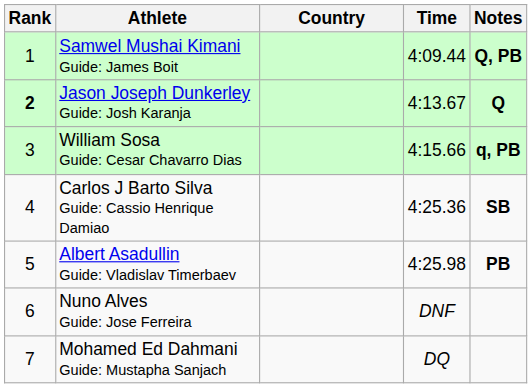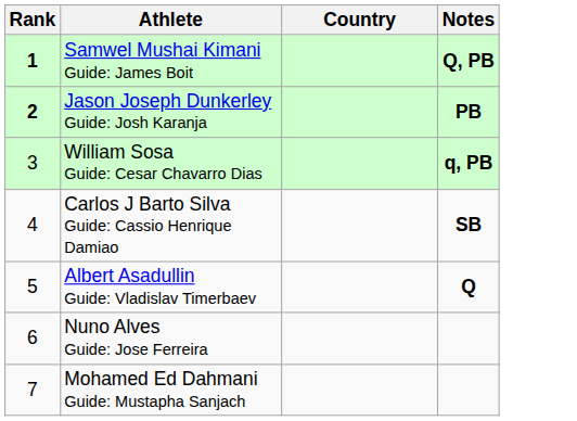 <table class="wikitable sortable" style="text-align:center">
 <tr>
 <th>Rank</th>
 <th style="width:180px">Athlete</th>
 <th style="width:125px">Country</th>
-<th>Time</th>
 <th>Notes</th>
 </tr>
 <tr style="background:#cfc;">
-<td>1</td>
+<td><strong>1</strong></td>
 <td style="text-align:left;"><a href='#'>Samwel Mushai Kimani</a><br><small>Guide: James Boit</small></td>
 <td style="text-align:left;"></td>
-<td>4:09.44</td>
 <td><strong>Q, PB</strong></td>
 </tr>
 <tr style="background:#cfc;">
 <td><strong>2</strong></td>
 <td style="text-align:left;"><a href='#'>Jason Joseph Dunkerley</a><br><small>Guide: Josh Karanja</small></td>
 <td style="text-align:left;"></td>
-<td>4:13.67</td>
-<td><strong>Q</strong></td>
+<td><strong>PB</strong></td>
 </tr>
 <tr style="background:#cfc;">
 <td>3</td>
 <td style="text-align:left;">William Sosa<br><small>Guide: Cesar Chavarro Dias</small></td>
 <td style="text-align:left;"></td>
-<td>4:15.66</td>
 <td><strong>q, PB</strong></td>
 </tr>
 <tr>
 <td>4</td>
 <td style="text-align:left;">Carlos J Barto Silva<br><small>Guide: Cassio Henrique Damiao</small></td>
 <td style="text-align:left;"></td>
-<td>4:25.36</td>
 <td><strong>SB</strong></td>
 </tr>
 <tr>
 <td>5</td>
 <td style="text-align:left;"><a href='#'>Albert Asadullin</a><br><small>Guide: Vladislav Timerbaev</small></td>
 <td style="text-align:left;"></td>
-<td>4:25.98</td>
-<td><strong>PB</strong></td>
+<td><strong>Q</strong></td>
 </tr>
 <tr>
 <td>6</td>
 <td style="text-align:left;">Nuno Alves<br><small>Guide: Jose Ferreira</small></td>
 <td style="text-align:left;"></td>
-<td><em>DNF</em></td>
 <td></td>
 </tr>
 <tr>
 <td>7</td>
 <td style="text-align:left;">Mohamed Ed Dahmani<br><small>Guide: Mustapha Sanjach</small></td>
 <td style="text-align:left;"></td>
-<td><em>DQ</em></td>
 <td></td>
 </tr>
 </table>
